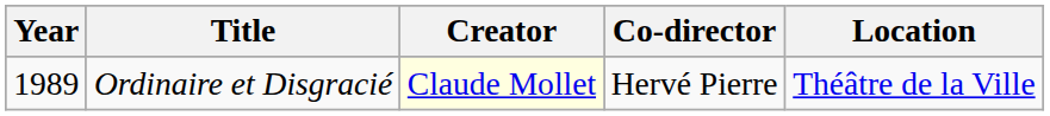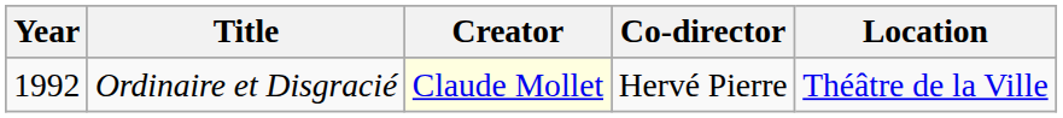 <table class="wikitable">
 <tr>
 <th>Year</th>
 <th>Title</th>
 <th>Creator</th>
 <th>Co-director</th>
 <th>Location</th>
 </tr>
 <tr>
-<td>1989</td>
+<td>1992</td>
 <td><em>Ordinaire et Disgracié</em></td>
 <td style="background: lightyellow;"><a href='#'>Claude Mollet</a></td>
 <td>Hervé Pierre</td>
 <td><a href='#'>Théâtre de la Ville</a></td>
 </tr>
 </table>
